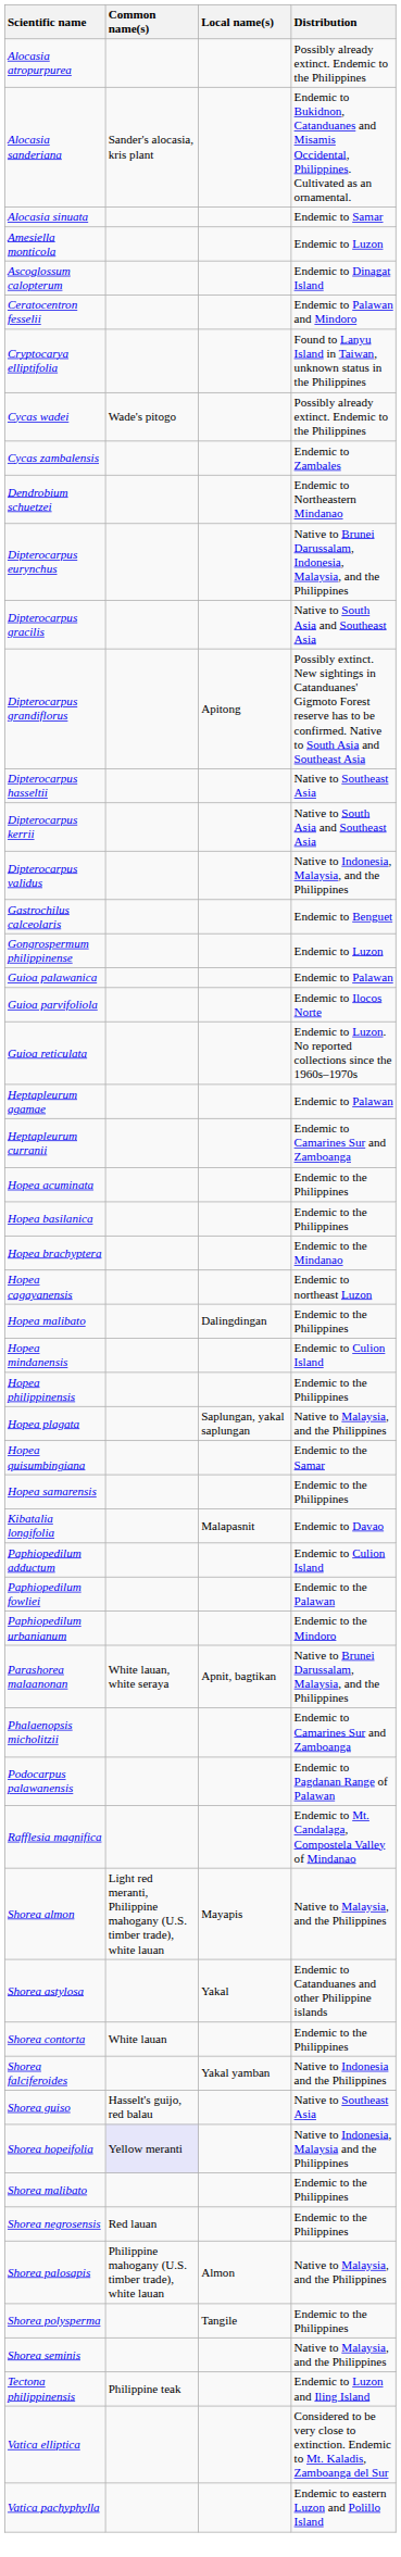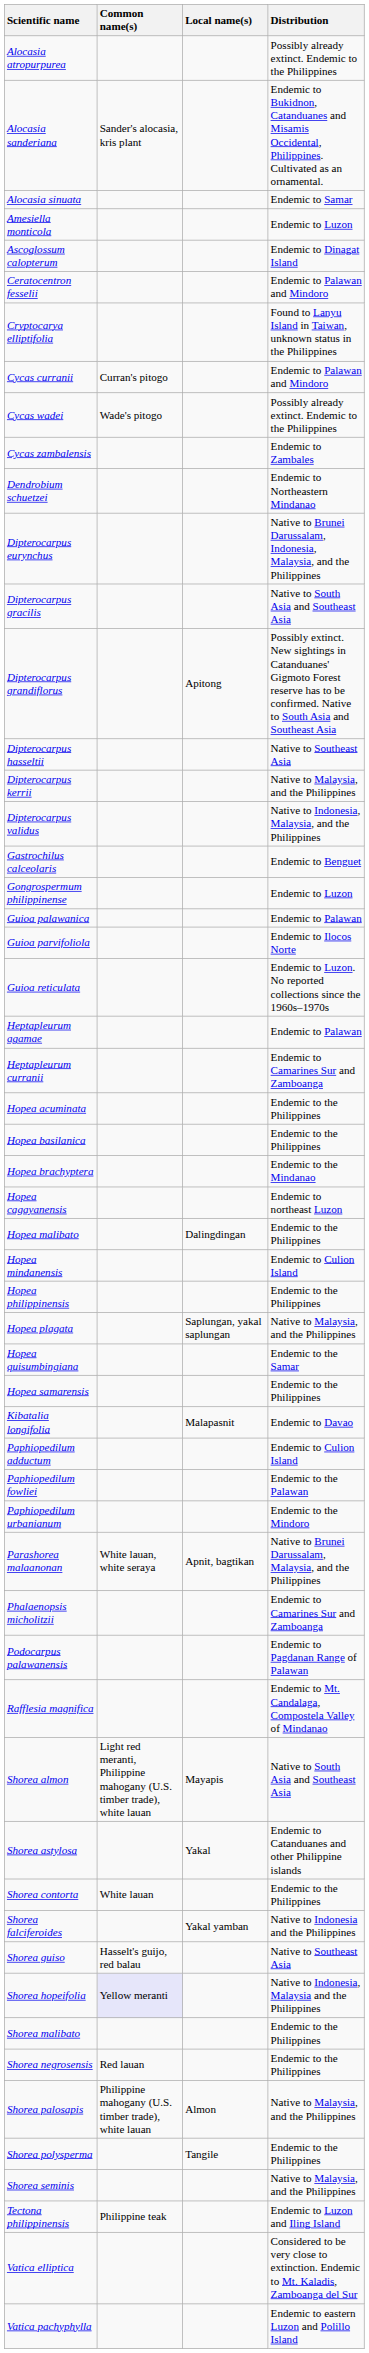 <table class="wikitable sortable" style="font-size: 95%; text-align: left">
 <tr>
 <th style="text-align: left;" width="120">Scientific name</th>
 <th style="text-align: left;" width="110">Common name(s)</th>
 <th style="text-align: left;" width="110">Local name(s)</th>
 <th style="text-align: left;" width="125">Distribution</th>
 </tr>
 <tr>
 <td><em><a href='#'>Alocasia atropurpurea</a></em></td>
 <td></td>
 <td></td>
 <td>Possibly already extinct. Endemic to the Philippines</td>
 </tr>
 <tr>
 <td><em><a href='#'>Alocasia sanderiana</a></em></td>
 <td>Sander's alocasia, kris plant</td>
 <td></td>
 <td>Endemic to <a href='#'>Bukidnon</a>, <a href='#'>Catanduanes</a> and <a href='#'>Misamis Occidental</a>, <a href='#'>Philippines</a>. Cultivated as an ornamental.</td>
 </tr>
 <tr>
 <td><em><a href='#'>Alocasia sinuata</a></em></td>
 <td></td>
 <td></td>
 <td>Endemic to <a href='#'>Samar</a></td>
 </tr>
 <tr>
 <td><em><a href='#'>Amesiella monticola</a></em></td>
 <td></td>
 <td></td>
 <td>Endemic to <a href='#'>Luzon</a></td>
 </tr>
 <tr>
 <td><em><a href='#'>Ascoglossum calopterum</a></em></td>
 <td></td>
 <td></td>
 <td>Endemic to <a href='#'>Dinagat Island</a></td>
 </tr>
 <tr>
 <td><em><a href='#'>Ceratocentron fesselii</a></em></td>
 <td></td>
 <td></td>
 <td>Endemic to <a href='#'>Palawan</a> and <a href='#'>Mindoro</a></td>
 </tr>
 <tr>
 <td><em><a href='#'>Cryptocarya elliptifolia</a></em></td>
 <td></td>
 <td></td>
 <td>Found to <a href='#'>Lanyu Island</a> in <a href='#'>Taiwan</a>, unknown status in the Philippines</td>
 </tr>
 <tr>
+<td><em><a href='#'>Cycas curranii</a></em></td>
+<td>Curran's pitogo</td>
+<td></td>
+<td>Endemic to <a href='#'>Palawan</a> and <a href='#'>Mindoro</a></td>
+</tr>
+<tr>
 <td><em><a href='#'>Cycas wadei</a></em></td>
 <td>Wade's pitogo</td>
 <td></td>
 <td>Possibly already extinct. Endemic to the Philippines</td>
 </tr>
 <tr>
 <td><em><a href='#'>Cycas zambalensis</a></em></td>
 <td></td>
 <td></td>
 <td>Endemic to <a href='#'>Zambales</a></td>
 </tr>
 <tr>
 <td><em><a href='#'>Dendrobium schuetzei</a></em></td>
 <td></td>
 <td></td>
 <td>Endemic to Northeastern <a href='#'>Mindanao</a></td>
 </tr>
 <tr>
 <td><em><a href='#'>Dipterocarpus eurynchus</a></em></td>
 <td></td>
 <td></td>
 <td>Native to <a href='#'>Brunei Darussalam</a>, <a href='#'>Indonesia</a>, <a href='#'>Malaysia</a>, and the Philippines</td>
 </tr>
 <tr>
 <td><em><a href='#'>Dipterocarpus gracilis</a></em></td>
 <td></td>
 <td></td>
 <td>Native to <a href='#'>South Asia</a> and <a href='#'>Southeast Asia</a></td>
 </tr>
 <tr>
 <td><em><a href='#'>Dipterocarpus grandiflorus</a></em></td>
 <td></td>
 <td>Apitong</td>
 <td>Possibly extinct. New sightings in Catanduanes' Gigmoto Forest reserve has to be confirmed. Native to <a href='#'>South Asia</a> and <a href='#'>Southeast Asia</a></td>
 </tr>
 <tr>
 <td><em><a href='#'>Dipterocarpus hasseltii</a></em></td>
 <td></td>
 <td></td>
 <td>Native to <a href='#'>Southeast Asia</a></td>
 </tr>
 <tr>
 <td><em><a href='#'>Dipterocarpus kerrii</a></em></td>
 <td></td>
 <td></td>
-<td>Native to <a href='#'>South Asia</a> and <a href='#'>Southeast Asia</a></td>
+<td>Native to <a href='#'>Malaysia</a>, and the Philippines</td>
 </tr>
 <tr>
 <td><em><a href='#'>Dipterocarpus validus</a></em></td>
 <td></td>
 <td></td>
 <td>Native to <a href='#'>Indonesia</a>, <a href='#'>Malaysia</a>, and the Philippines</td>
 </tr>
 <tr>
 <td><em><a href='#'>Gastrochilus calceolaris</a></em></td>
 <td></td>
 <td></td>
 <td>Endemic to <a href='#'>Benguet</a></td>
 </tr>
 <tr>
 <td><em><a href='#'>Gongrospermum philippinense</a></em></td>
 <td></td>
 <td></td>
 <td>Endemic to <a href='#'>Luzon</a></td>
 </tr>
 <tr>
 <td><em><a href='#'>Guioa palawanica</a></em></td>
 <td></td>
 <td></td>
 <td>Endemic to <a href='#'>Palawan</a></td>
 </tr>
 <tr>
 <td><em><a href='#'>Guioa parvifoliola</a></em></td>
 <td></td>
 <td></td>
 <td>Endemic to <a href='#'>Ilocos Norte</a></td>
 </tr>
 <tr>
 <td><em><a href='#'>Guioa reticulata</a></em></td>
 <td></td>
 <td></td>
 <td>Endemic to <a href='#'>Luzon</a>. No reported collections since the 1960s–1970s</td>
 </tr>
 <tr>
 <td><em><a href='#'>Heptapleurum agamae</a></em></td>
 <td></td>
 <td></td>
 <td>Endemic to <a href='#'>Palawan</a></td>
 </tr>
 <tr>
 <td><em><a href='#'>Heptapleurum curranii</a></em></td>
 <td></td>
 <td></td>
 <td>Endemic to <a href='#'>Camarines Sur</a> and <a href='#'>Zamboanga</a></td>
 </tr>
 <tr>
 <td><em><a href='#'>Hopea acuminata</a></em></td>
 <td></td>
 <td></td>
 <td>Endemic to the Philippines</td>
 </tr>
 <tr>
 <td><em><a href='#'>Hopea basilanica</a></em></td>
 <td></td>
 <td></td>
 <td>Endemic to the Philippines</td>
 </tr>
 <tr>
 <td><em><a href='#'>Hopea brachyptera</a></em></td>
 <td></td>
 <td></td>
 <td>Endemic to the <a href='#'>Mindanao</a></td>
 </tr>
 <tr>
 <td><em><a href='#'>Hopea cagayanensis</a></em></td>
 <td></td>
 <td></td>
 <td>Endemic to northeast <a href='#'>Luzon</a></td>
 </tr>
 <tr>
 <td><em><a href='#'>Hopea malibato</a></em></td>
 <td></td>
 <td>Dalingdingan</td>
 <td>Endemic to the Philippines</td>
 </tr>
 <tr>
 <td><em><a href='#'>Hopea mindanensis</a></em></td>
 <td></td>
 <td></td>
 <td>Endemic to <a href='#'>Culion Island</a></td>
 </tr>
 <tr>
 <td><em><a href='#'>Hopea philippinensis</a></em></td>
 <td></td>
 <td></td>
 <td>Endemic to the Philippines</td>
 </tr>
 <tr>
 <td><em><a href='#'>Hopea plagata</a></em></td>
 <td></td>
 <td>Saplungan, yakal saplungan</td>
 <td>Native to <a href='#'>Malaysia</a>, and the Philippines</td>
 </tr>
 <tr>
 <td><em><a href='#'>Hopea quisumbingiana</a></em></td>
 <td></td>
 <td></td>
 <td>Endemic to the <a href='#'>Samar</a></td>
 </tr>
 <tr>
 <td><em><a href='#'>Hopea samarensis</a></em></td>
 <td></td>
 <td></td>
 <td>Endemic to the Philippines</td>
 </tr>
 <tr>
 <td><em><a href='#'>Kibatalia longifolia</a></em></td>
 <td></td>
 <td>Malapasnit</td>
 <td>Endemic to <a href='#'>Davao</a></td>
 </tr>
 <tr>
 <td><em><a href='#'>Paphiopedilum adductum</a></em></td>
 <td></td>
 <td></td>
 <td>Endemic to <a href='#'>Culion Island</a></td>
 </tr>
 <tr>
 <td><em><a href='#'>Paphiopedilum fowliei</a></em></td>
 <td></td>
 <td></td>
 <td>Endemic to the <a href='#'>Palawan</a></td>
 </tr>
 <tr>
 <td><em><a href='#'>Paphiopedilum urbanianum</a></em></td>
 <td></td>
 <td></td>
 <td>Endemic to the <a href='#'>Mindoro</a></td>
 </tr>
 <tr>
 <td><em><a href='#'>Parashorea malaanonan</a></em></td>
 <td>White lauan, white seraya</td>
 <td>Apnit, bagtikan</td>
 <td>Native to <a href='#'>Brunei Darussalam</a>, <a href='#'>Malaysia</a>, and the Philippines</td>
 </tr>
 <tr>
 <td><em><a href='#'>Phalaenopsis micholitzii</a></em></td>
 <td></td>
 <td></td>
 <td>Endemic to <a href='#'>Camarines Sur</a> and <a href='#'>Zamboanga</a></td>
 </tr>
 <tr>
 <td><em><a href='#'>Podocarpus palawanensis</a></em></td>
 <td></td>
 <td></td>
 <td>Endemic to <a href='#'>Pagdanan Range</a> of <a href='#'>Palawan</a></td>
 </tr>
 <tr>
 <td><em><a href='#'>Rafflesia magnifica</a></em></td>
 <td></td>
 <td></td>
 <td>Endemic to <a href='#'>Mt. Candalaga</a>, <a href='#'>Compostela Valley</a> of <a href='#'>Mindanao</a></td>
 </tr>
 <tr>
 <td><em><a href='#'>Shorea almon</a></em></td>
 <td>Light red meranti, Philippine mahogany (U.S. timber trade), white lauan</td>
 <td>Mayapis</td>
-<td>Native to <a href='#'>Malaysia</a>, and the Philippines</td>
+<td>Native to <a href='#'>South Asia</a> and <a href='#'>Southeast Asia</a></td>
 </tr>
 <tr>
 <td><em><a href='#'>Shorea astylosa</a></em></td>
 <td></td>
 <td>Yakal</td>
 <td>Endemic to Catanduanes and other Philippine islands</td>
 </tr>
 <tr>
 <td><em><a href='#'>Shorea contorta</a></em></td>
 <td>White lauan</td>
 <td></td>
 <td>Endemic to the Philippines</td>
 </tr>
 <tr>
 <td><em><a href='#'>Shorea falciferoides</a></em></td>
 <td></td>
 <td>Yakal yamban</td>
 <td>Native to <a href='#'>Indonesia</a> and the Philippines</td>
 </tr>
 <tr>
 <td><em><a href='#'>Shorea guiso</a></em></td>
 <td>Hasselt's guijo, red balau</td>
 <td></td>
 <td>Native to <a href='#'>Southeast Asia</a></td>
 </tr>
 <tr>
 <td><em><a href='#'>Shorea hopeifolia</a></em></td>
 <td style="background: lavender;">Yellow meranti</td>
 <td></td>
 <td>Native to <a href='#'>Indonesia</a>, <a href='#'>Malaysia</a> and the Philippines</td>
 </tr>
 <tr>
 <td><em><a href='#'>Shorea malibato</a></em></td>
 <td></td>
 <td></td>
 <td>Endemic to the Philippines</td>
 </tr>
 <tr>
 <td><em><a href='#'>Shorea negrosensis</a></em></td>
 <td>Red lauan</td>
 <td></td>
 <td>Endemic to the Philippines</td>
 </tr>
 <tr>
 <td><em><a href='#'>Shorea palosapis</a></em></td>
 <td>Philippine mahogany (U.S. timber trade), white lauan</td>
 <td>Almon</td>
 <td>Native to <a href='#'>Malaysia</a>, and the Philippines</td>
 </tr>
 <tr>
 <td><em><a href='#'>Shorea polysperma</a></em></td>
 <td></td>
 <td>Tangile</td>
 <td>Endemic to the Philippines</td>
 </tr>
 <tr>
 <td><em><a href='#'>Shorea seminis</a></em></td>
 <td></td>
 <td></td>
 <td>Native to <a href='#'>Malaysia</a>, and the Philippines</td>
 </tr>
 <tr>
 <td><em><a href='#'>Tectona philippinensis</a></em></td>
 <td>Philippine teak</td>
 <td></td>
 <td>Endemic to <a href='#'>Luzon</a> and <a href='#'>Iling Island</a></td>
 </tr>
 <tr>
 <td><em><a href='#'>Vatica elliptica</a></em></td>
 <td></td>
 <td></td>
 <td>Considered to be very close to extinction. Endemic to <a href='#'>Mt. Kaladis</a>, <a href='#'>Zamboanga del Sur</a></td>
 </tr>
 <tr>
 <td><em><a href='#'>Vatica pachyphylla</a></em></td>
 <td></td>
 <td></td>
 <td>Endemic to eastern <a href='#'>Luzon</a> and <a href='#'>Polillo Island</a></td>
 </tr>
 </table>
